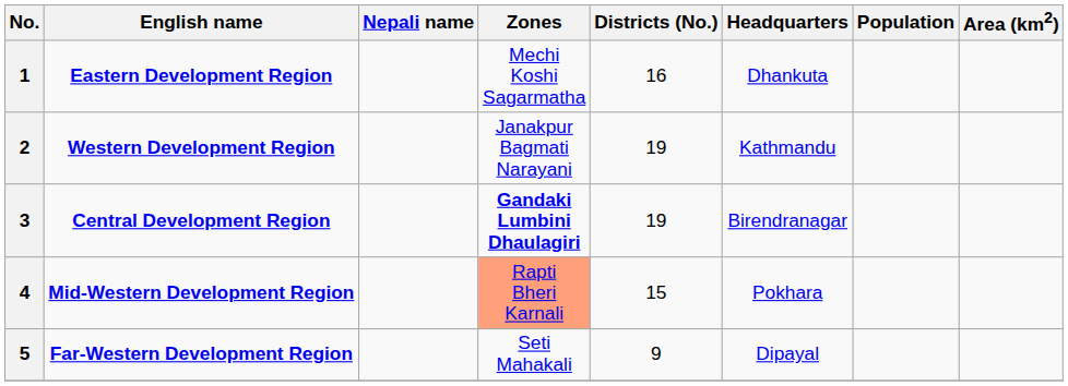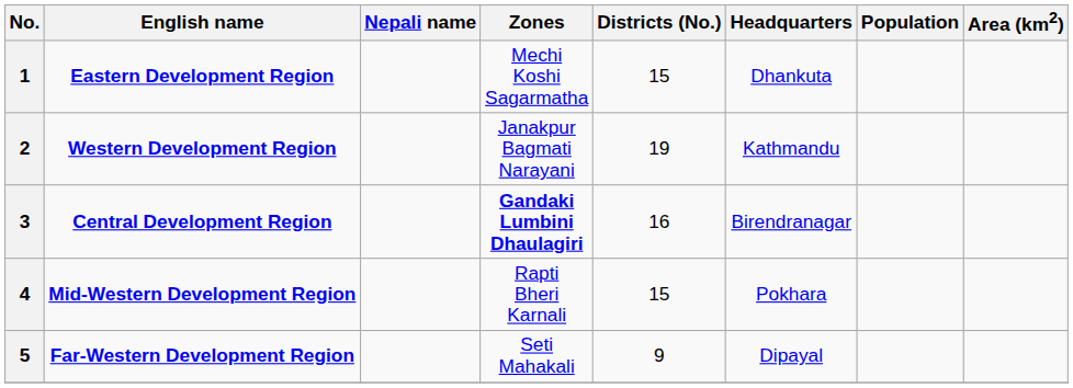 <table class="wikitable" style="text-align:center">
 <tr>
 <th>No.</th>
 <th>English name</th>
 <th><a href='#'>Nepali</a> name</th>
 <th>Zones</th>
 <th>Districts (No.)</th>
 <th>Headquarters</th>
 <th>Population</th>
 <th>Area (km<sup>2</sup>)</th>
 </tr>
 <tr>
 <th>1</th>
 <td><a href='#'><strong>Eastern Development Region</strong></a></td>
 <td></td>
 <td><a href='#'>Mechi</a> <br> <a href='#'>Koshi</a> <br> <a href='#'>Sagarmatha</a></td>
-<td>16</td>
+<td>15</td>
 <td><a href='#'>Dhankuta</a></td>
 <td></td>
 <td></td>
 </tr>
 <tr>
 <th>2</th>
 <td><a href='#'><strong>Western Development Region</strong></a></td>
 <td></td>
 <td><a href='#'>Janakpur</a> <br> <a href='#'>Bagmati</a> <br> <a href='#'>Narayani</a></td>
 <td>19</td>
 <td><a href='#'>Kathmandu</a></td>
 <td></td>
 <td></td>
 </tr>
 <tr>
 <th>3</th>
 <td><a href='#'><strong>Central Development Region</strong></a></td>
 <td></td>
 <td><strong><a href='#'>Gandaki</a> <br> <a href='#'>Lumbini</a> <br> <a href='#'>Dhaulagiri</a></strong></td>
-<td>19</td>
+<td>16</td>
 <td><a href='#'>Birendranagar</a></td>
 <td></td>
 <td></td>
 </tr>
 <tr>
 <th>4</th>
 <td><a href='#'><strong>Mid-Western Development Region</strong></a></td>
 <td></td>
-<td style="background: lightsalmon;"><a href='#'>Rapti</a> <br> <a href='#'>Bheri</a> <br> <a href='#'>Karnali</a></td>
+<td><a href='#'>Rapti</a> <br> <a href='#'>Bheri</a> <br> <a href='#'>Karnali</a></td>
 <td>15</td>
 <td><a href='#'>Pokhara</a></td>
 <td></td>
 <td></td>
 </tr>
 <tr>
 <th>5</th>
 <td><a href='#'><strong>Far-Western Development Region</strong></a></td>
 <td></td>
 <td><a href='#'>Seti</a> <br> <a href='#'>Mahakali</a></td>
 <td>9</td>
 <td><a href='#'>Dipayal</a></td>
 <td></td>
 <td></td>
 </tr>
 <tr>
 </tr>
 </table>
